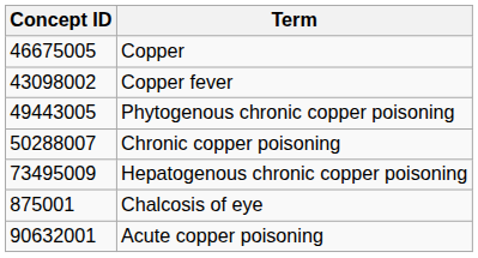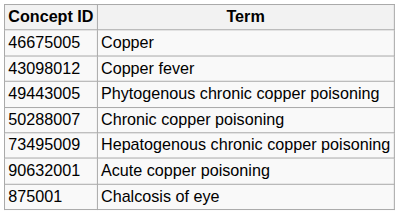 <table class="wikitable">
 <tr>
 <th>Concept ID</th>
 <th>Term</th>
 </tr>
 <tr>
 <td>46675005</td>
 <td>Copper</td>
 </tr>
 <tr>
-<td>43098002</td>
+<td>43098012</td>
 <td>Copper fever</td>
 </tr>
 <tr>
 <td>49443005</td>
 <td>Phytogenous chronic copper poisoning</td>
 </tr>
 <tr>
 <td>50288007</td>
 <td>Chronic copper poisoning</td>
 </tr>
 <tr>
 <td>73495009</td>
 <td>Hepatogenous chronic copper poisoning</td>
 </tr>
 <tr>
+<td>90632001</td>
+<td>Acute copper poisoning</td>
+</tr>
+<tr>
 <td>875001</td>
 <td>Chalcosis of eye</td>
 </tr>
-<tr>
-<td>90632001</td>
-<td>Acute copper poisoning</td>
-</tr>
 </table>
